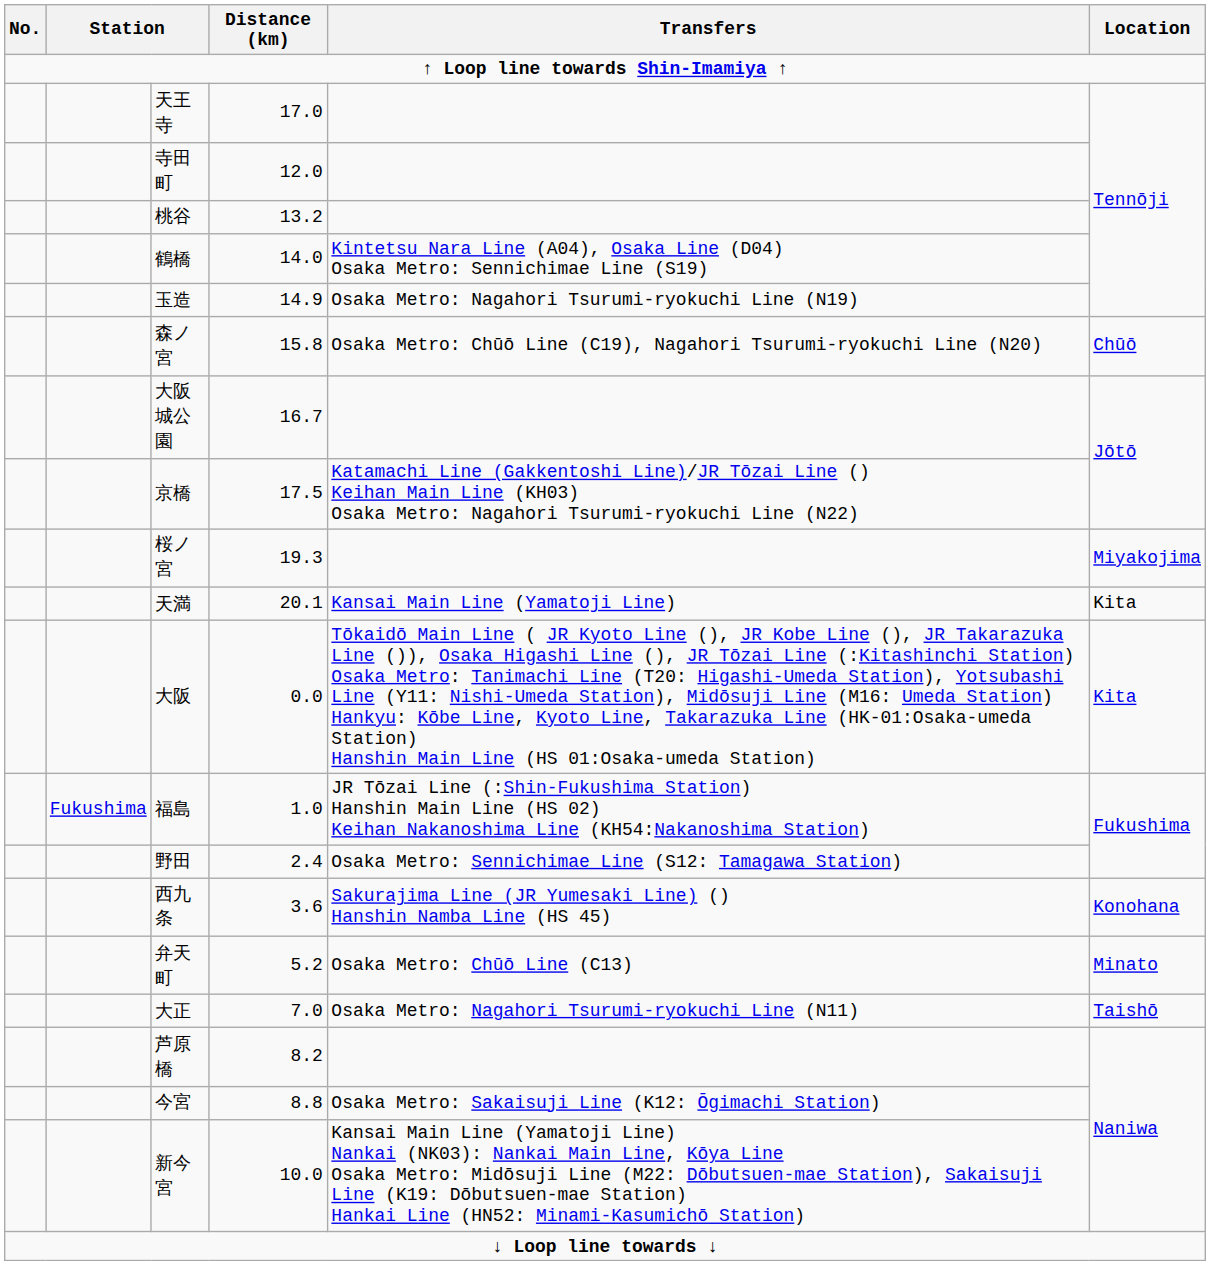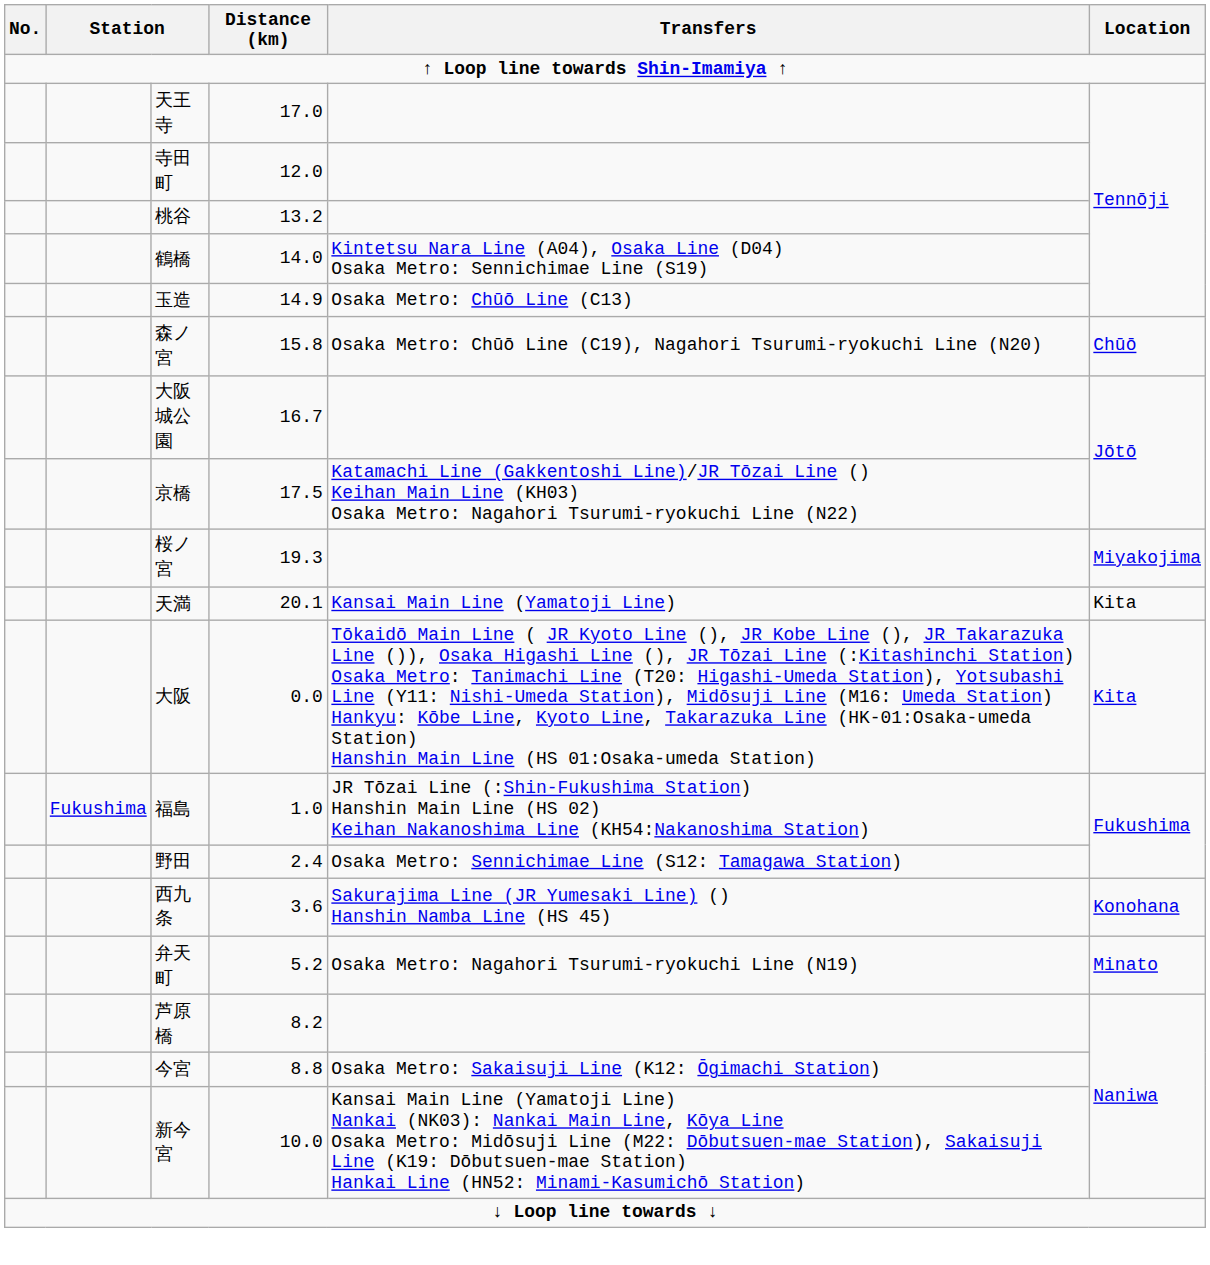 <table class="wikitable">
 <tr>
 <th>No.</th>
 <th colspan="2">Station</th>
 <th>Distance (km)</th>
 <th>Transfers</th>
 <th>Location</th>
 </tr>
 <tr>
 <td colspan="6" style="text-align:center"><strong>↑ Loop line towards <a href='#'>Shin-Imamiya</a> ↑</strong></td>
 </tr>
 <tr>
 <td></td>
 <td></td>
 <td>天王寺</td>
 <td align="right">17.0</td>
 <td><br></td>
 <td rowspan="5"><a href='#'>Tennōji</a></td>
 </tr>
 <tr>
 <td></td>
 <td></td>
 <td>寺田町</td>
 <td align="right">12.0</td>
 <td> </td>
 </tr>
 <tr>
 <td></td>
 <td></td>
 <td>桃谷</td>
 <td align="right">13.2</td>
 <td> </td>
 </tr>
 <tr>
 <td></td>
 <td></td>
 <td>鶴橋</td>
 <td align="right">14.0</td>
 <td> <a href='#'>Kintetsu Nara Line</a> (A04),   <a href='#'>Osaka Line</a> (D04)<br>Osaka Metro:  Sennichimae Line (S19)</td>
 </tr>
 <tr>
 <td></td>
 <td></td>
 <td>玉造</td>
 <td align="right">14.9</td>
-<td>Osaka Metro:  Nagahori Tsurumi-ryokuchi Line (N19)</td>
+<td>Osaka Metro:  <a href='#'>Chūō Line</a> (C13)</td>
 </tr>
 <tr>
 <td></td>
 <td></td>
 <td>森ノ宮</td>
 <td align="right">15.8</td>
 <td>Osaka Metro:  Chūō Line (C19),  Nagahori Tsurumi-ryokuchi Line (N20)</td>
 <td><a href='#'>Chūō</a></td>
 </tr>
 <tr>
 <td></td>
 <td></td>
 <td>大阪城公園</td>
 <td align="right">16.7</td>
 <td> </td>
 <td rowspan=2><a href='#'>Jōtō</a></td>
 </tr>
 <tr>
 <td></td>
 <td></td>
 <td>京橋</td>
 <td align="right">17.5</td>
 <td> <a href='#'>Katamachi Line (Gakkentoshi Line)</a>/<a href='#'>JR Tōzai Line</a> ()<br> <a href='#'>Keihan Main Line</a> (KH03)<br>Osaka Metro:  Nagahori Tsurumi-ryokuchi Line (N22)</td>
 </tr>
 <tr>
 <td></td>
 <td></td>
 <td>桜ノ宮</td>
 <td align="right">19.3</td>
 <td> </td>
 <td><a href='#'>Miyakojima</a></td>
 </tr>
 <tr>
 <td></td>
 <td></td>
 <td>天満</td>
 <td align="right">20.1</td>
 <td> <a href='#'>Kansai Main Line</a> (<a href='#'>Yamatoji Line</a>) </td>
 <td>Kita</td>
 </tr>
 <tr>
 <td></td>
 <td></td>
 <td>大阪</td>
 <td align="right">0.0</td>
 <td><a href='#'>Tōkaidō Main Line</a> (  <a href='#'>JR Kyoto Line</a> (),  <a href='#'>JR Kobe Line</a> (),  <a href='#'>JR Takarazuka Line</a> ()),  <a href='#'>Osaka Higashi Line</a> (),  <a href='#'>JR Tōzai Line</a> (:<a href='#'>Kitashinchi Station</a>)<br><a href='#'>Osaka Metro</a>:  <a href='#'>Tanimachi Line</a> (T20: <a href='#'>Higashi-Umeda Station</a>), <a href='#'>Yotsubashi Line</a> (Y11: <a href='#'>Nishi-Umeda Station</a>),  <a href='#'>Midōsuji Line</a> (M16: <a href='#'>Umeda Station</a>)<br><a href='#'>Hankyu</a>:  <a href='#'>Kōbe Line</a>,  <a href='#'>Kyoto Line</a>,  <a href='#'>Takarazuka Line</a> (HK-01:Osaka-umeda Station)<br> <a href='#'>Hanshin Main Line</a> (HS 01:Osaka-umeda Station)</td>
 <td><a href='#'>Kita</a></td>
 </tr>
 <tr>
 <td></td>
 <td><a href='#'>Fukushima</a></td>
 <td>福島</td>
 <td align="right">1.0</td>
 <td> JR Tōzai Line (:<a href='#'>Shin-Fukushima Station</a>)<br> Hanshin Main Line (HS 02)<br> <a href='#'>Keihan Nakanoshima Line</a> (KH54:<a href='#'>Nakanoshima Station</a>)</td>
 <td rowspan=2><a href='#'>Fukushima</a></td>
 </tr>
 <tr>
 <td></td>
 <td></td>
 <td>野田</td>
 <td align="right">2.4</td>
 <td>Osaka Metro:  <a href='#'>Sennichimae Line</a> (S12: <a href='#'>Tamagawa Station</a>)</td>
 </tr>
 <tr>
 <td></td>
 <td></td>
 <td>西九条</td>
 <td align="right">3.6</td>
 <td> <a href='#'>Sakurajima Line (JR Yumesaki Line)</a> ()<br> <a href='#'>Hanshin Namba Line</a> (HS 45)</td>
 <td><a href='#'>Konohana</a></td>
 </tr>
 <tr>
 <td></td>
 <td></td>
 <td>弁天町</td>
 <td align="right">5.2</td>
-<td>Osaka Metro:  <a href='#'>Chūō Line</a> (C13)</td>
+<td>Osaka Metro:  Nagahori Tsurumi-ryokuchi Line (N19)</td>
 <td><a href='#'>Minato</a></td>
-</tr>
-<tr>
-<td></td>
-<td></td>
-<td>大正</td>
-<td align="right">7.0</td>
-<td>Osaka Metro:  <a href='#'>Nagahori Tsurumi-ryokuchi Line</a> (N11)</td>
-<td><a href='#'>Taishō</a></td>
 </tr>
 <tr>
 <td></td>
 <td></td>
 <td>芦原橋</td>
 <td align="right">8.2</td>
 <td></td>
 <td rowspan=3><a href='#'>Naniwa</a></td>
 </tr>
 <tr>
 <td></td>
 <td></td>
 <td>今宮</td>
 <td align="right">8.8</td>
 <td>Osaka Metro:  <a href='#'>Sakaisuji Line</a> (K12: <a href='#'>Ōgimachi Station</a>)</td>
 </tr>
 <tr>
 <td></td>
 <td></td>
 <td>新今宮</td>
 <td align="right">10.0</td>
 <td> Kansai Main Line (Yamatoji Line) <br><a href='#'>Nankai</a> (NK03):  <a href='#'>Nankai Main Line</a>,  <a href='#'>Kōya Line</a><br>Osaka Metro:  Midōsuji Line (M22: <a href='#'>Dōbutsuen-mae Station</a>),  <a href='#'>Sakaisuji Line</a> (K19: Dōbutsuen-mae Station)<br> <a href='#'>Hankai Line</a> (HN52: <a href='#'>Minami-Kasumichō Station</a>)</td>
 </tr>
 <tr>
 <td colspan="6" style="text-align:center"><strong>↓ Loop line towards  ↓</strong></td>
 </tr>
 </table>
